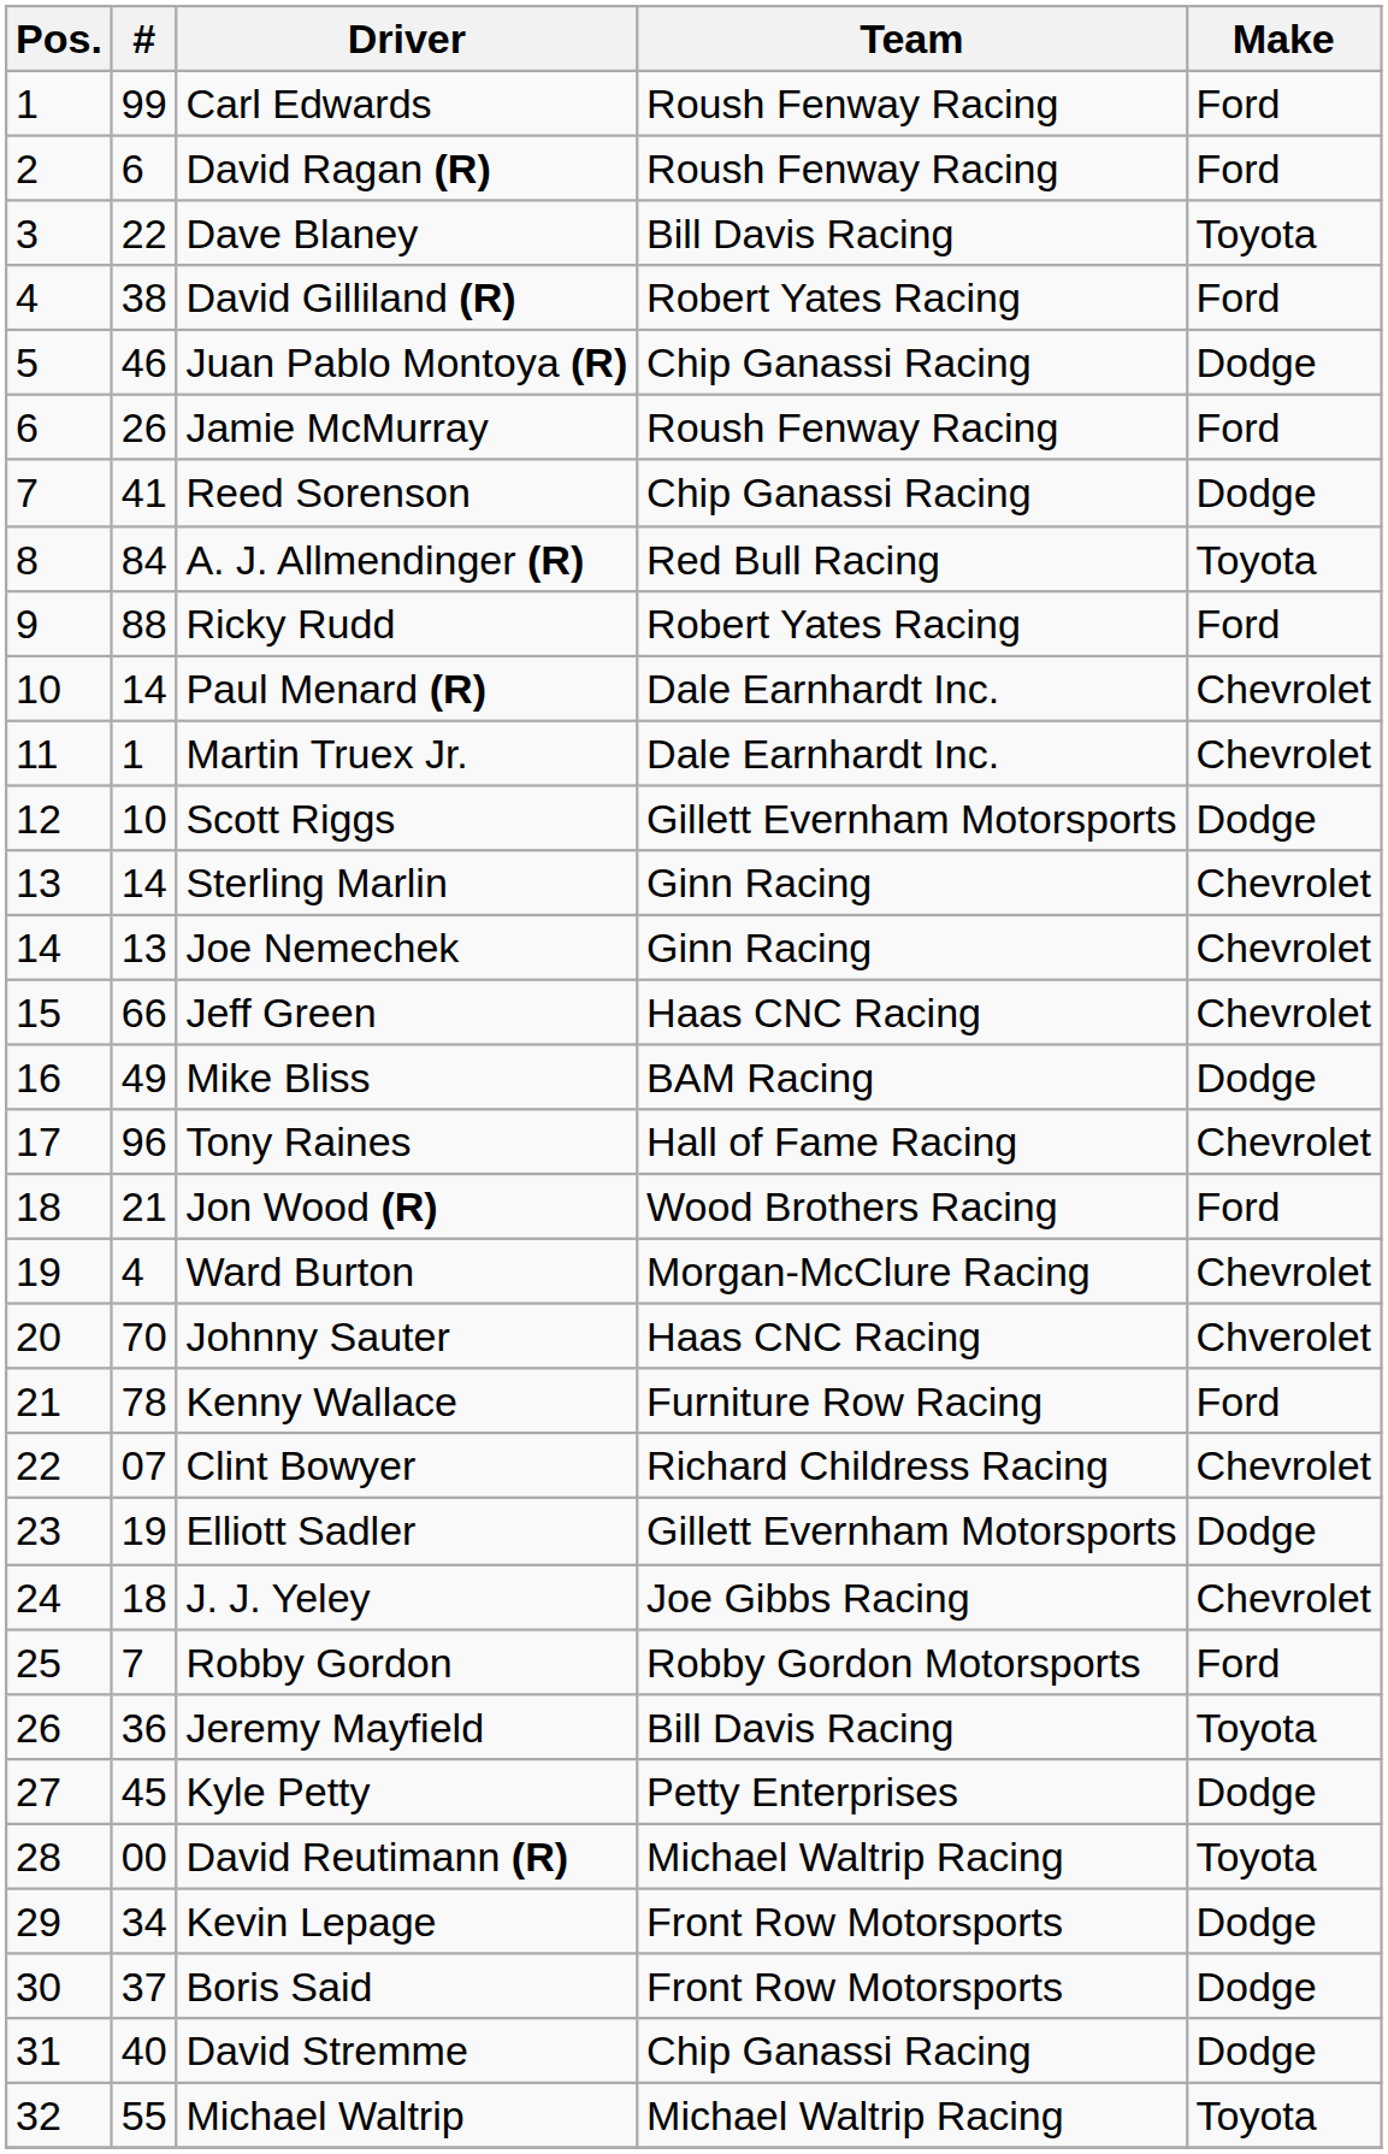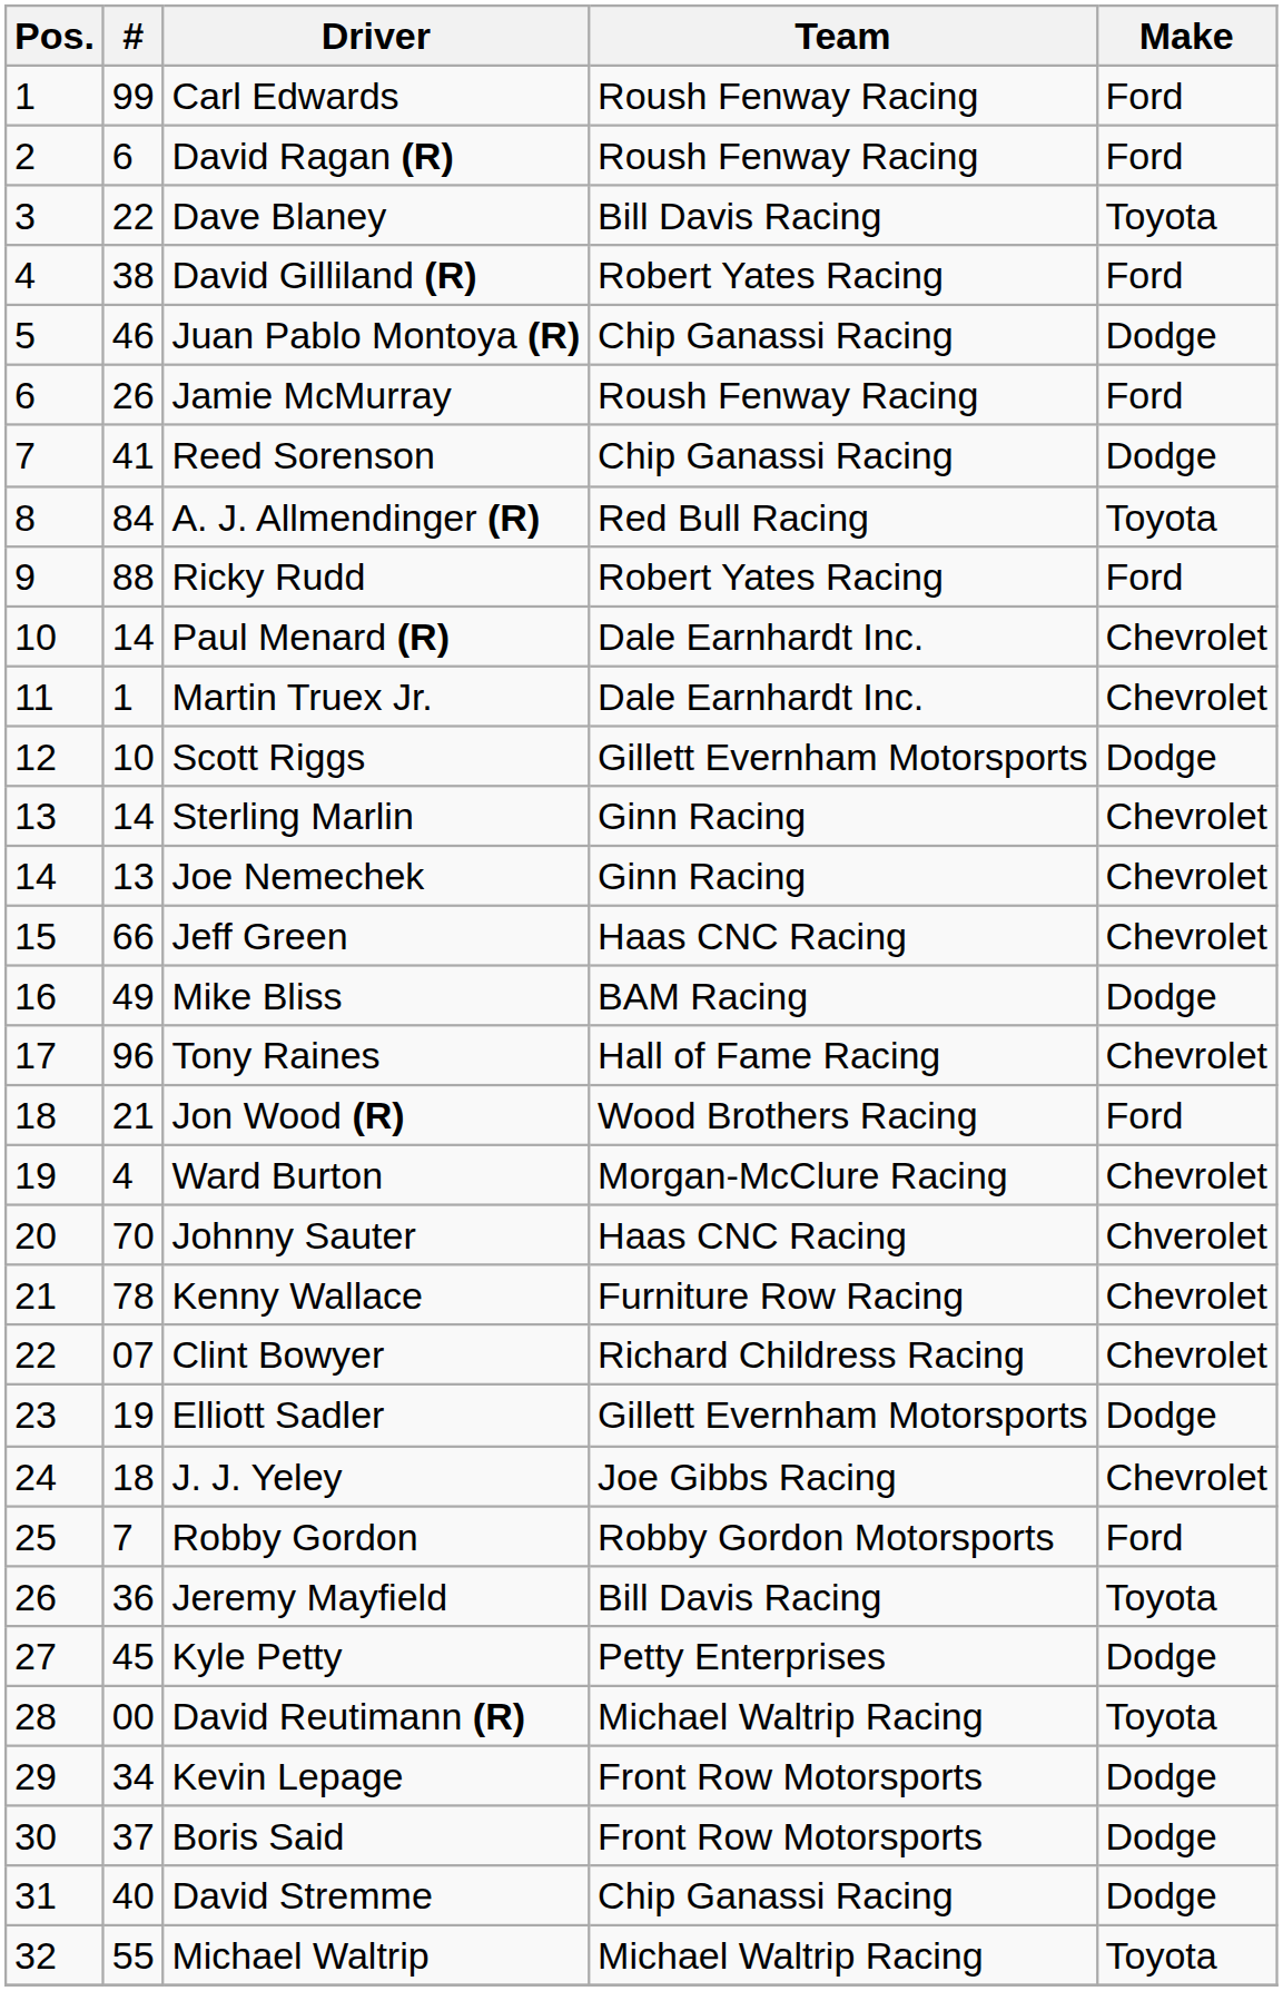 <table class="wikitable" style="font-size:95%">
 <tr>
 <th>Pos.</th>
 <th>#</th>
 <th>Driver</th>
 <th>Team</th>
 <th>Make</th>
 </tr>
 <tr>
 <td>1</td>
 <td>99</td>
 <td>Carl Edwards</td>
 <td>Roush Fenway Racing</td>
 <td>Ford</td>
 </tr>
 <tr>
 <td>2</td>
 <td>6</td>
 <td>David Ragan <strong>(R)</strong></td>
 <td>Roush Fenway Racing</td>
 <td>Ford</td>
 </tr>
 <tr>
 <td>3</td>
 <td>22</td>
 <td>Dave Blaney</td>
 <td>Bill Davis Racing</td>
 <td>Toyota</td>
 </tr>
 <tr>
 <td>4</td>
 <td>38</td>
 <td>David Gilliland <strong>(R)</strong></td>
 <td>Robert Yates Racing</td>
 <td>Ford</td>
 </tr>
 <tr>
 <td>5</td>
 <td>46</td>
 <td>Juan Pablo Montoya <strong>(R)</strong></td>
 <td>Chip Ganassi Racing</td>
 <td>Dodge</td>
 </tr>
 <tr>
 <td>6</td>
 <td>26</td>
 <td>Jamie McMurray</td>
 <td>Roush Fenway Racing</td>
 <td>Ford</td>
 </tr>
 <tr>
 <td>7</td>
 <td>41</td>
 <td>Reed Sorenson</td>
 <td>Chip Ganassi Racing</td>
 <td>Dodge</td>
 </tr>
 <tr>
 <td>8</td>
 <td>84</td>
 <td>A. J. Allmendinger <strong>(R)</strong></td>
 <td>Red Bull Racing</td>
 <td>Toyota</td>
 </tr>
 <tr>
 <td>9</td>
 <td>88</td>
 <td>Ricky Rudd</td>
 <td>Robert Yates Racing</td>
 <td>Ford</td>
 </tr>
 <tr>
 <td>10</td>
 <td>14</td>
 <td>Paul Menard <strong>(R)</strong></td>
 <td>Dale Earnhardt Inc.</td>
 <td>Chevrolet</td>
 </tr>
 <tr>
 <td>11</td>
 <td>1</td>
 <td>Martin Truex Jr.</td>
 <td>Dale Earnhardt Inc.</td>
 <td>Chevrolet</td>
 </tr>
 <tr>
 <td>12</td>
 <td>10</td>
 <td>Scott Riggs</td>
 <td>Gillett Evernham Motorsports</td>
 <td>Dodge</td>
 </tr>
 <tr>
 <td>13</td>
 <td>14</td>
 <td>Sterling Marlin</td>
 <td>Ginn Racing</td>
 <td>Chevrolet</td>
 </tr>
 <tr>
 <td>14</td>
 <td>13</td>
 <td>Joe Nemechek</td>
 <td>Ginn Racing</td>
 <td>Chevrolet</td>
 </tr>
 <tr>
 <td>15</td>
 <td>66</td>
 <td>Jeff Green</td>
 <td>Haas CNC Racing</td>
 <td>Chevrolet</td>
 </tr>
 <tr>
 <td>16</td>
 <td>49</td>
 <td>Mike Bliss</td>
 <td>BAM Racing</td>
 <td>Dodge</td>
 </tr>
 <tr>
 <td>17</td>
 <td>96</td>
 <td>Tony Raines</td>
 <td>Hall of Fame Racing</td>
 <td>Chevrolet</td>
 </tr>
 <tr>
 <td>18</td>
 <td>21</td>
 <td>Jon Wood <strong>(R)</strong></td>
 <td>Wood Brothers Racing</td>
 <td>Ford</td>
 </tr>
 <tr>
 <td>19</td>
 <td>4</td>
 <td>Ward Burton</td>
 <td>Morgan-McClure Racing</td>
 <td>Chevrolet</td>
 </tr>
 <tr>
 <td>20</td>
 <td>70</td>
 <td>Johnny Sauter</td>
 <td>Haas CNC Racing</td>
 <td>Chverolet</td>
 </tr>
 <tr>
 <td>21</td>
 <td>78</td>
 <td>Kenny Wallace</td>
 <td>Furniture Row Racing</td>
-<td>Ford</td>
+<td>Chevrolet</td>
 </tr>
 <tr>
 <td>22</td>
 <td>07</td>
 <td>Clint Bowyer</td>
 <td>Richard Childress Racing</td>
 <td>Chevrolet</td>
 </tr>
 <tr>
 <td>23</td>
 <td>19</td>
 <td>Elliott Sadler</td>
 <td>Gillett Evernham Motorsports</td>
 <td>Dodge</td>
 </tr>
 <tr>
 <td>24</td>
 <td>18</td>
 <td>J. J. Yeley</td>
 <td>Joe Gibbs Racing</td>
 <td>Chevrolet</td>
 </tr>
 <tr>
 <td>25</td>
 <td>7</td>
 <td>Robby Gordon</td>
 <td>Robby Gordon Motorsports</td>
 <td>Ford</td>
 </tr>
 <tr>
 <td>26</td>
 <td>36</td>
 <td>Jeremy Mayfield</td>
 <td>Bill Davis Racing</td>
 <td>Toyota</td>
 </tr>
 <tr>
 <td>27</td>
 <td>45</td>
 <td>Kyle Petty</td>
 <td>Petty Enterprises</td>
 <td>Dodge</td>
 </tr>
 <tr>
 <td>28</td>
 <td>00</td>
 <td>David Reutimann <strong>(R)</strong></td>
 <td>Michael Waltrip Racing</td>
 <td>Toyota</td>
 </tr>
 <tr>
 <td>29</td>
 <td>34</td>
 <td>Kevin Lepage</td>
 <td>Front Row Motorsports</td>
 <td>Dodge</td>
 </tr>
 <tr>
 <td>30</td>
 <td>37</td>
 <td>Boris Said</td>
 <td>Front Row Motorsports</td>
 <td>Dodge</td>
 </tr>
 <tr>
 <td>31</td>
 <td>40</td>
 <td>David Stremme</td>
 <td>Chip Ganassi Racing</td>
 <td>Dodge</td>
 </tr>
 <tr>
 <td>32</td>
 <td>55</td>
 <td>Michael Waltrip</td>
 <td>Michael Waltrip Racing</td>
 <td>Toyota</td>
 </tr>
 <tr>
 </tr>
 </table>
